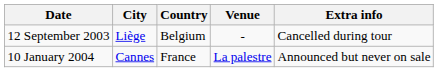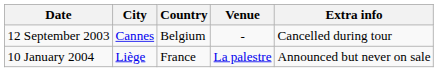 <table class="wikitable">
 <tr>
 <th>Date</th>
 <th>City</th>
 <th>Country</th>
 <th>Venue</th>
 <th>Extra info</th>
 </tr>
 <tr>
 <td>12 September 2003</td>
-<td><a href='#'>Liège</a></td>
+<td><a href='#'>Cannes</a></td>
 <td>Belgium</td>
 <td align="center">-</td>
 <td>Cancelled during tour</td>
 </tr>
 <tr>
 <td>10 January 2004</td>
-<td><a href='#'>Cannes</a></td>
+<td><a href='#'>Liège</a></td>
 <td>France</td>
 <td align="center"><a href='#'>La palestre</a></td>
 <td>Announced but never on sale</td>
 </tr>
 </table>
